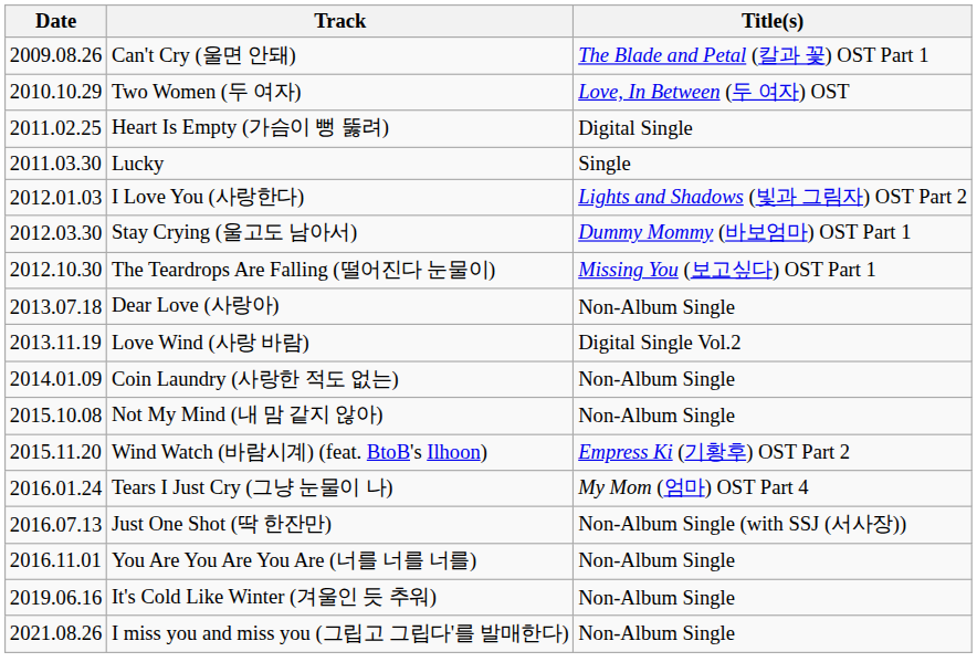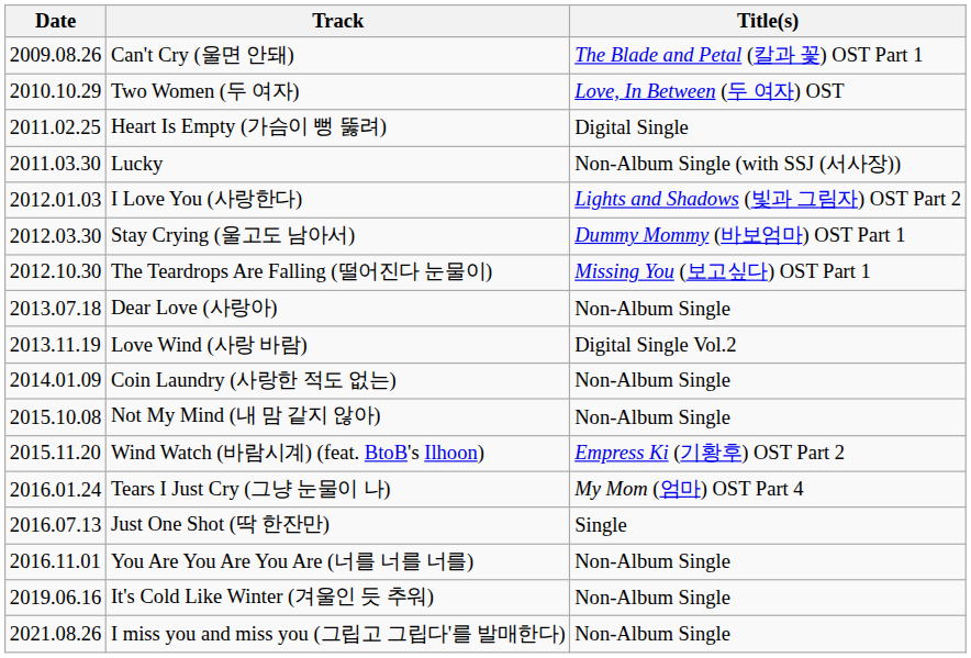 <table class="wikitable">
 <tr>
 <th>Date</th>
 <th>Track</th>
 <th>Title(s)</th>
 </tr>
 <tr>
 <td>2009.08.26</td>
 <td>Can't Cry (울면 안돼)</td>
 <td><em><a href='#'>The Blade and Petal</a></em> (<a href='#'>칼과 꽃</a>) OST Part 1</td>
 </tr>
 <tr>
 <td>2010.10.29</td>
 <td>Two Women (두 여자)</td>
 <td><em><a href='#'>Love, In Between</a></em> (<a href='#'>두 여자</a>) OST</td>
 </tr>
 <tr>
 <td>2011.02.25</td>
 <td>Heart Is Empty (가슴이 뻥 뚫려)</td>
 <td>Digital Single</td>
 </tr>
 <tr>
 <td>2011.03.30</td>
 <td>Lucky</td>
-<td>Single</td>
+<td>Non-Album Single (with SSJ (서사장))</td>
 </tr>
 <tr>
 <td>2012.01.03</td>
 <td>I Love You (사랑한다)</td>
 <td><em><a href='#'>Lights and Shadows</a></em> (<a href='#'>빛과 그림자</a>) OST Part 2</td>
 </tr>
 <tr>
 <td>2012.03.30</td>
 <td>Stay Crying (울고도 남아서)</td>
 <td><em><a href='#'>Dummy Mommy</a></em> (<a href='#'>바보엄마</a>) OST Part 1</td>
 </tr>
 <tr>
 <td>2012.10.30</td>
 <td>The Teardrops Are Falling (떨어진다 눈물이)</td>
 <td><em><a href='#'>Missing You</a></em> (<a href='#'>보고싶다</a>) OST Part 1</td>
 </tr>
 <tr>
 <td>2013.07.18</td>
 <td>Dear Love (사랑아)</td>
 <td>Non-Album Single</td>
 </tr>
 <tr>
 <td>2013.11.19</td>
 <td>Love Wind (사랑 바람)</td>
 <td>Digital Single Vol.2</td>
 </tr>
 <tr>
 <td>2014.01.09</td>
 <td>Coin Laundry (사랑한 적도 없는)</td>
 <td>Non-Album Single</td>
 </tr>
 <tr>
 <td>2015.10.08</td>
 <td>Not My Mind (내 맘 같지 않아)</td>
 <td>Non-Album Single</td>
 </tr>
 <tr>
 <td>2015.11.20</td>
 <td>Wind Watch (바람시계) (feat. <a href='#'>BtoB</a>'s <a href='#'>Ilhoon</a>)</td>
 <td><em><a href='#'>Empress Ki</a></em> (<a href='#'>기황후</a>) OST Part 2</td>
 </tr>
 <tr>
 <td>2016.01.24</td>
 <td>Tears I Just Cry (그냥 눈물이 나)</td>
 <td><em>My Mom</em> (<a href='#'>엄마</a>) OST Part 4</td>
 </tr>
 <tr>
 <td>2016.07.13</td>
 <td>Just One Shot (딱 한잔만)</td>
-<td>Non-Album Single (with SSJ (서사장))</td>
+<td>Single</td>
 </tr>
 <tr>
 <td>2016.11.01</td>
 <td>You Are You Are You Are (너를 너를 너를)</td>
 <td>Non-Album Single</td>
 </tr>
 <tr>
 <td>2019.06.16</td>
 <td>It's Cold Like Winter (겨울인 듯 추워)</td>
 <td>Non-Album Single</td>
 </tr>
 <tr>
 <td>2021.08.26</td>
 <td>I miss you and miss you (그립고 그립다'를 발매한다)</td>
 <td>Non-Album Single</td>
 </tr>
 </table>
